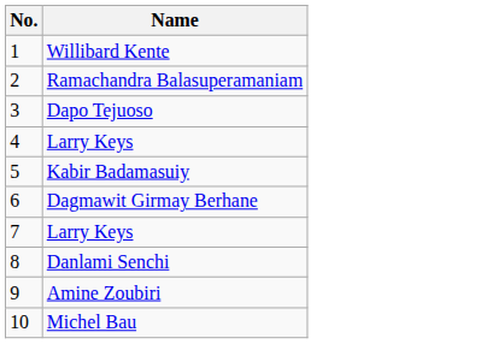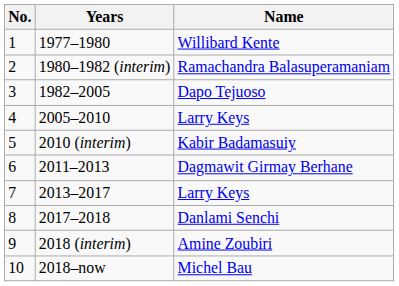 <table class="wikitable">
 <tr>
 <th>No.</th>
+<th>Years</th>
 <th>Name</th>
 </tr>
 <tr>
 <td>1</td>
+<td>1977–1980</td>
 <td> <a href='#'>Willibard Kente</a></td>
 </tr>
 <tr>
 <td>2</td>
+<td>1980–1982 (<em>interim</em>)</td>
 <td> <a href='#'>Ramachandra Balasuperamaniam</a></td>
 </tr>
 <tr>
 <td>3</td>
+<td>1982–2005</td>
 <td> <a href='#'>Dapo Tejuoso</a></td>
 </tr>
 <tr>
 <td>4</td>
+<td>2005–2010</td>
 <td> <a href='#'>Larry Keys</a></td>
 </tr>
 <tr>
 <td>5</td>
+<td>2010 (<em>interim</em>)</td>
 <td> <a href='#'>Kabir Badamasuiy</a></td>
 </tr>
 <tr>
 <td>6</td>
+<td>2011–2013</td>
 <td> <a href='#'>Dagmawit Girmay Berhane</a></td>
 </tr>
 <tr>
 <td>7</td>
+<td>2013–2017</td>
 <td> <a href='#'>Larry Keys</a></td>
 </tr>
 <tr>
 <td>8</td>
+<td>2017–2018</td>
 <td> <a href='#'>Danlami Senchi</a></td>
 </tr>
 <tr>
 <td>9</td>
+<td>2018 (<em>interim</em>)</td>
 <td> <a href='#'>Amine Zoubiri</a></td>
 </tr>
 <tr>
 <td>10</td>
+<td>2018–now</td>
 <td> <a href='#'>Michel Bau</a></td>
 </tr>
 </table>
